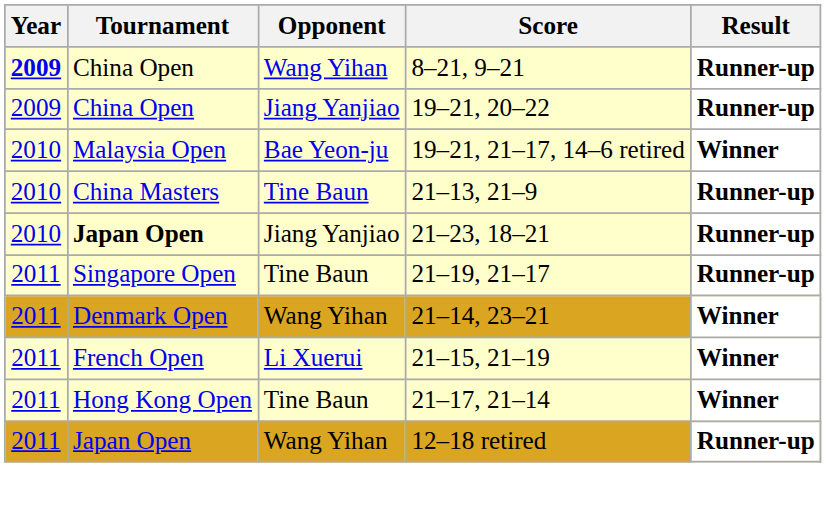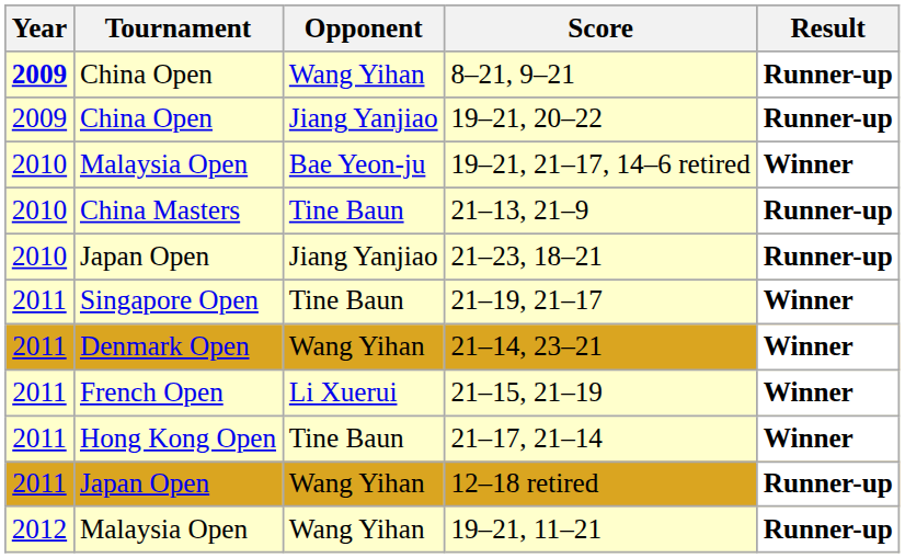 <table class="sortable wikitable" style="font-size: 90%;">
 <tr>
 <th>Year</th>
 <th>Tournament</th>
 <th>Opponent</th>
 <th>Score</th>
 <th>Result</th>
 </tr>
 <tr style="background:#FFFFCC">
 <td align="center"><strong><a href='#'>2009</a></strong></td>
 <td align="left">China Open</td>
 <td align="left"> <a href='#'>Wang Yihan</a></td>
 <td align="left">8–21, 9–21</td>
 <td style="text-align:left; background:white"> <strong>Runner-up</strong></td>
 </tr>
 <tr style="background:#FFFFCC">
 <td align="center"><a href='#'>2009</a></td>
 <td align="left"><a href='#'>China Open</a></td>
 <td align="left"> <a href='#'>Jiang Yanjiao</a></td>
 <td align="left">19–21, 20–22</td>
 <td style="text-align:left; background:white"> <strong>Runner-up</strong></td>
 </tr>
 <tr style="background:#FFFFCC">
 <td align="center"><a href='#'>2010</a></td>
 <td align="left"><a href='#'>Malaysia Open</a></td>
 <td align="left"> <a href='#'>Bae Yeon-ju</a></td>
 <td align="left">19–21, 21–17, 14–6 retired</td>
 <td style="text-align:left; background:white"> <strong>Winner</strong></td>
 </tr>
 <tr style="background:#FFFFCC">
 <td align="center"><a href='#'>2010</a></td>
 <td align="left"><a href='#'>China Masters</a></td>
 <td align="left"> <a href='#'>Tine Baun</a></td>
 <td align="left">21–13, 21–9</td>
 <td style="text-align:left; background:white"> <strong>Runner-up</strong></td>
 </tr>
 <tr style="background:#FFFFCC">
 <td align="center"><a href='#'>2010</a></td>
-<td align="left"><strong>Japan Open</strong></td>
+<td align="left">Japan Open</td>
 <td align="left"> Jiang Yanjiao</td>
 <td align="left">21–23, 18–21</td>
 <td style="text-align:left; background:white"> <strong>Runner-up</strong></td>
 </tr>
 <tr style="background:#FFFFCC">
 <td align="center"><a href='#'>2011</a></td>
 <td align="left"><a href='#'>Singapore Open</a></td>
 <td align="left"> Tine Baun</td>
 <td align="left">21–19, 21–17</td>
-<td style="text-align:left; background:white"> <strong>Runner-up</strong></td>
+<td style="text-align: left; background:white"> <strong>Winner</strong></td>
 </tr>
 <tr style="background:#DAA520">
 <td align="center"><a href='#'>2011</a></td>
 <td align="left"><a href='#'>Denmark Open</a></td>
 <td align="left"> Wang Yihan</td>
 <td align="left">21–14, 23–21</td>
 <td style="text-align: left; background:white"> <strong>Winner</strong></td>
 </tr>
 <tr style="background:#FFFFCC">
 <td align="center"><a href='#'>2011</a></td>
 <td align="left"><a href='#'>French Open</a></td>
 <td align="left"> <a href='#'>Li Xuerui</a></td>
 <td align="left">21–15, 21–19</td>
 <td style="text-align:left; background:white"> <strong>Winner</strong></td>
 </tr>
 <tr style="background:#FFFFCC">
 <td align="center"><a href='#'>2011</a></td>
 <td align="left"><a href='#'>Hong Kong Open</a></td>
 <td align="left"> Tine Baun</td>
 <td align="left">21–17, 21–14</td>
 <td style="text-align: left; background:white"> <strong>Winner</strong></td>
 </tr>
 <tr style="background:#DAA520">
 <td align="center"><a href='#'>2011</a></td>
 <td align="left"><a href='#'>Japan Open</a></td>
 <td align="left"> Wang Yihan</td>
 <td align="left">12–18 retired</td>
 <td style="text-align: left; background:white"> <strong>Runner-up</strong></td>
 </tr>
+<tr style="background:#FFFFCC">
+<td align="center"><a href='#'>2012</a></td>
+<td align="left">Malaysia Open</td>
+<td align="left"> Wang Yihan</td>
+<td align="left">19–21, 11–21</td>
+<td style="text-align:left; background:white"> <strong>Runner-up</strong></td>
+</tr>
 </table>
